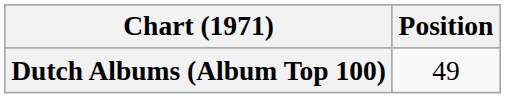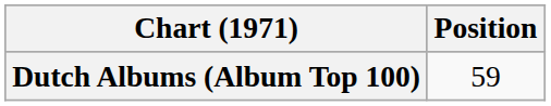 <table class="wikitable plainrowheaders" style="text-align:center">
 <tr>
 <th scope="col">Chart (1971)</th>
 <th scope="col">Position</th>
 </tr>
 <tr>
 <th scope="row">Dutch Albums (Album Top 100)</th>
-<td>49</td>
+<td>59</td>
 </tr>
 </table>
